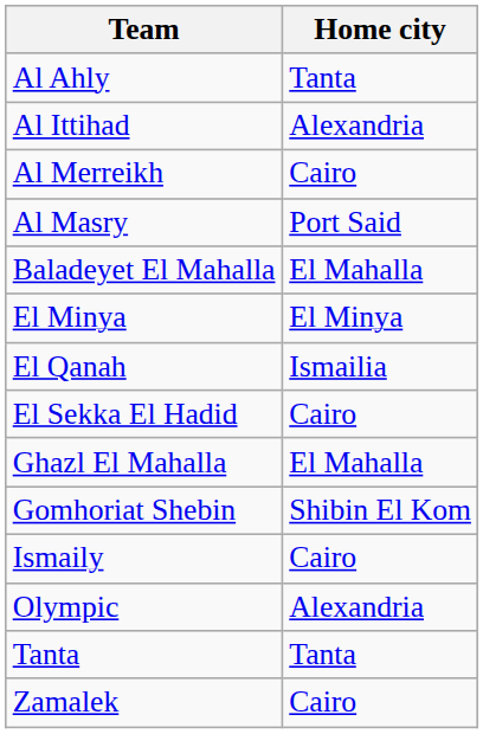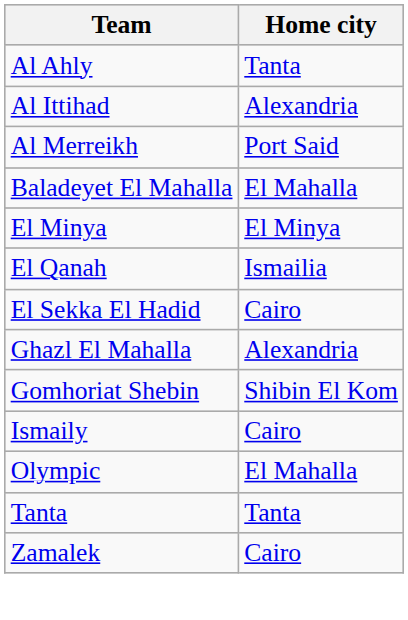 <table class="wikitable sortable" style="text-align: left;">
 <tr>
 <th>Team</th>
 <th>Home city</th>
 </tr>
 <tr>
 <td><a href='#'>Al Ahly</a></td>
 <td><a href='#'>Tanta</a></td>
 </tr>
 <tr>
 <td><a href='#'>Al Ittihad</a></td>
 <td><a href='#'>Alexandria</a></td>
 </tr>
 <tr>
 <td><a href='#'>Al Merreikh</a></td>
-<td><a href='#'>Cairo</a></td>
-</tr>
-<tr>
-<td><a href='#'>Al Masry</a></td>
 <td><a href='#'>Port Said</a></td>
 </tr>
 <tr>
 <td><a href='#'>Baladeyet El Mahalla</a></td>
 <td><a href='#'>El Mahalla</a></td>
 </tr>
 <tr>
 <td><a href='#'>El Minya</a></td>
 <td><a href='#'>El Minya</a></td>
 </tr>
 <tr>
 <td><a href='#'>El Qanah</a></td>
 <td><a href='#'>Ismailia</a></td>
 </tr>
 <tr>
 <td><a href='#'>El Sekka El Hadid</a></td>
 <td><a href='#'>Cairo</a></td>
 </tr>
 <tr>
 <td><a href='#'>Ghazl El Mahalla</a></td>
-<td><a href='#'>El Mahalla</a></td>
+<td><a href='#'>Alexandria</a></td>
 </tr>
 <tr>
 <td><a href='#'>Gomhoriat Shebin</a></td>
 <td><a href='#'>Shibin El Kom</a></td>
 </tr>
 <tr>
 <td><a href='#'>Ismaily</a></td>
 <td><a href='#'>Cairo</a></td>
 </tr>
 <tr>
 <td><a href='#'>Olympic</a></td>
-<td><a href='#'>Alexandria</a></td>
+<td><a href='#'>El Mahalla</a></td>
 </tr>
 <tr>
 <td><a href='#'>Tanta</a></td>
 <td><a href='#'>Tanta</a></td>
 </tr>
 <tr>
 <td><a href='#'>Zamalek</a></td>
 <td><a href='#'>Cairo</a></td>
 </tr>
 </table>
